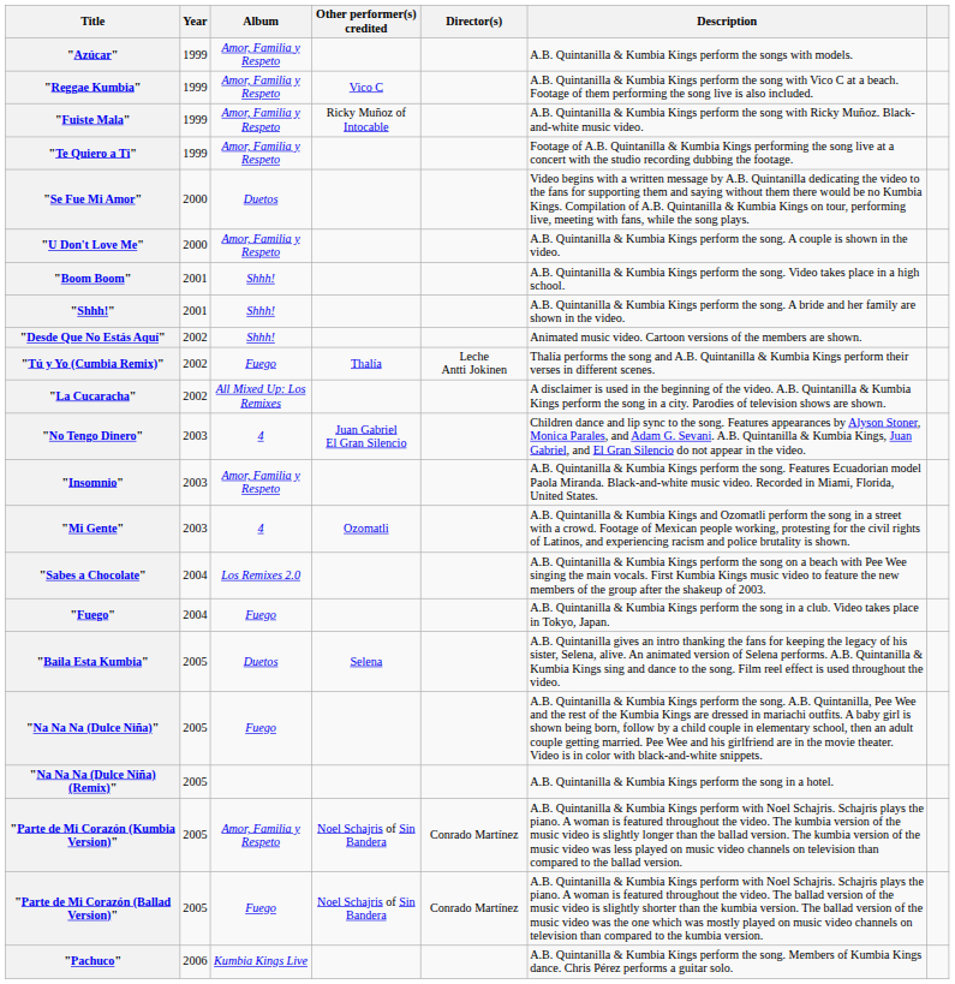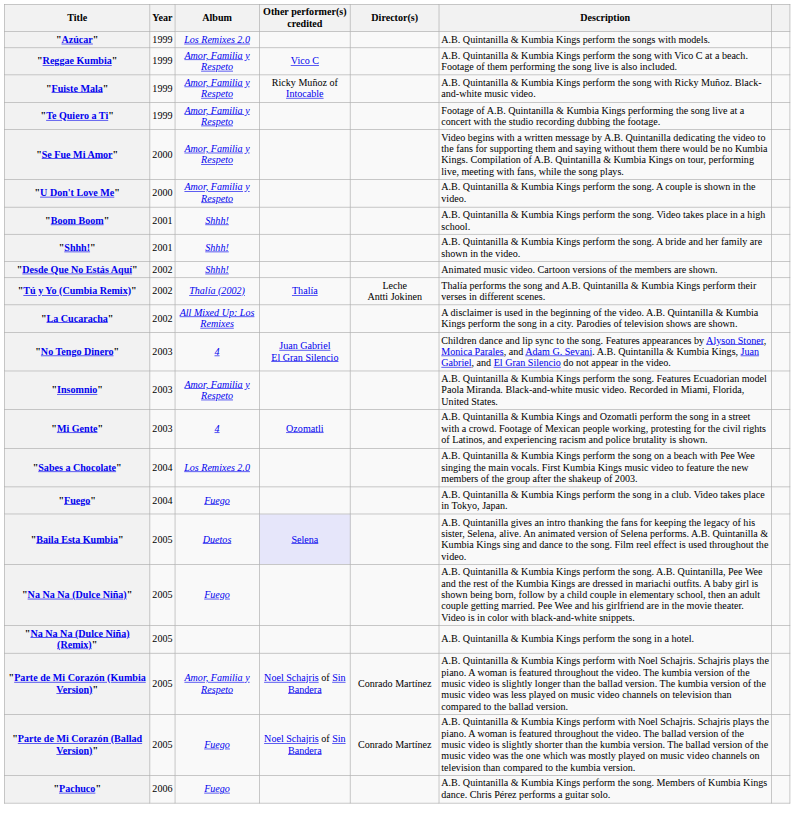 <table class="wikitable sortable plainrowheaders" style="text-align:center;">
 <tr>
 <th scope="col" style="width:18em;">Title</th>
 <th scope="col" style="width:2em;">Year</th>
 <th scope="col" style="width:10em;">Album</th>
 <th scope="col" style="width:10em;">Other performer(s) credited</th>
 <th scope="col" style="width:10em;">Director(s)</th>
 <th scope="col" style="width:45em;" class="unsortable">Description</th>
 <th scope="col" style="width:2em;" class="unsortable"></th>
 </tr>
 <tr>
 <th scope="row">"<a href='#'>Azúcar</a>"</th>
 <td>1999</td>
-<td><em><a href='#'>Amor, Familia y Respeto</a></em></td>
+<td><em><a href='#'>Los Remixes 2.0</a></em></td>
 <td></td>
 <td></td>
 <td style="text-align:left;">A.B. Quintanilla & Kumbia Kings perform the songs with models.</td>
 <td></td>
 </tr>
 <tr>
 <th scope="row">"<a href='#'>Reggae Kumbia</a>"</th>
 <td>1999</td>
 <td><em><a href='#'>Amor, Familia y Respeto</a></em></td>
 <td><a href='#'>Vico C</a></td>
 <td></td>
 <td style="text-align:left;">A.B. Quintanilla & Kumbia Kings perform the song with Vico C at a beach. Footage of them performing the song live is also included.</td>
 <td></td>
 </tr>
 <tr>
 <th scope="row">"<a href='#'>Fuiste Mala</a>"</th>
 <td>1999</td>
 <td><em><a href='#'>Amor, Familia y Respeto</a></em></td>
 <td>Ricky Muñoz of <a href='#'>Intocable</a></td>
 <td></td>
 <td style="text-align:left;">A.B. Quintanilla & Kumbia Kings perform the song with Ricky Muñoz. Black-and-white music video.</td>
 <td></td>
 </tr>
 <tr>
 <th scope="row">"<a href='#'>Te Quiero a Ti</a>"</th>
 <td>1999</td>
 <td><em><a href='#'>Amor, Familia y Respeto</a></em></td>
 <td></td>
 <td></td>
 <td style="text-align:left;">Footage of A.B. Quintanilla & Kumbia Kings performing the song live at a concert with the studio recording dubbing the footage.</td>
 <td></td>
 </tr>
 <tr>
 <th scope="row">"<a href='#'>Se Fue Mi Amor</a>"</th>
 <td>2000</td>
-<td><em><a href='#'>Duetos</a></em></td>
+<td><em><a href='#'>Amor, Familia y Respeto</a></em></td>
 <td></td>
 <td></td>
 <td style="text-align:left;">Video begins with a written message by A.B. Quintanilla dedicating the video to the fans for supporting them and saying without them there would be no Kumbia Kings. Compilation of A.B. Quintanilla & Kumbia Kings on tour, performing live, meeting with fans, while the song plays.</td>
 <td></td>
 </tr>
 <tr>
 <th scope="row">"<a href='#'>U Don't Love Me</a>"</th>
 <td>2000</td>
 <td><em><a href='#'>Amor, Familia y Respeto</a></em></td>
 <td></td>
 <td></td>
 <td style="text-align:left;">A.B. Quintanilla & Kumbia Kings perform the song. A couple is shown in the video.</td>
 <td></td>
 </tr>
 <tr>
 <th scope="row">"<a href='#'>Boom Boom</a>"</th>
 <td>2001</td>
 <td><em><a href='#'>Shhh!</a></em></td>
 <td></td>
 <td></td>
 <td style="text-align:left;">A.B. Quintanilla & Kumbia Kings perform the song. Video takes place in a high school.</td>
 <td></td>
 </tr>
 <tr>
 <th scope="row">"<a href='#'>Shhh!</a>"</th>
 <td>2001</td>
 <td><em><a href='#'>Shhh!</a></em></td>
 <td></td>
 <td></td>
 <td style="text-align:left;">A.B. Quintanilla & Kumbia Kings perform the song. A bride and her family are shown in the video.</td>
 <td></td>
 </tr>
 <tr>
 <th scope="row">"<a href='#'>Desde Que No Estás Aquí</a>"</th>
 <td>2002</td>
 <td><em><a href='#'>Shhh!</a></em></td>
 <td></td>
 <td></td>
 <td style="text-align:left;">Animated music video. Cartoon versions of the members are shown.</td>
 <td></td>
 </tr>
 <tr>
 <th scope="row">"<a href='#'>Tú y Yo (Cumbia Remix)</a>"</th>
 <td>2002</td>
-<td><em><a href='#'>Fuego</a></em></td>
+<td><em><a href='#'>Thalía (2002)</a></em></td>
 <td><a href='#'>Thalía</a></td>
 <td>Leche<br>Antti Jokinen</td>
 <td style="text-align:left;">Thalía performs the song and A.B. Quintanilla & Kumbia Kings perform their verses in different scenes.</td>
 <td></td>
 </tr>
 <tr>
 <th scope="row">"<a href='#'>La Cucaracha</a>"</th>
 <td>2002</td>
 <td><em><a href='#'>All Mixed Up: Los Remixes</a></em></td>
 <td></td>
 <td></td>
 <td style="text-align:left;">A disclaimer is used in the beginning of the video. A.B. Quintanilla & Kumbia Kings perform the song in a city. Parodies of television shows are shown.</td>
 <td></td>
 </tr>
 <tr>
 <th scope="row">"<a href='#'>No Tengo Dinero</a>"</th>
 <td>2003</td>
 <td><em><a href='#'>4</a></em></td>
 <td><a href='#'>Juan Gabriel</a><br><a href='#'>El Gran Silencio</a></td>
 <td></td>
 <td style="text-align:left;">Children dance and lip sync to the song. Features appearances by <a href='#'>Alyson Stoner</a>, <a href='#'>Monica Parales</a>, and <a href='#'>Adam G. Sevani</a>. A.B. Quintanilla & Kumbia Kings, <a href='#'>Juan Gabriel</a>, and <a href='#'>El Gran Silencio</a> do not appear in the video.</td>
 <td></td>
 </tr>
 <tr>
 <th scope="row">"<a href='#'>Insomnio</a>"</th>
 <td>2003</td>
 <td><em><a href='#'>Amor, Familia y Respeto</a></em></td>
 <td></td>
 <td></td>
 <td style="text-align:left;">A.B. Quintanilla & Kumbia Kings perform the song. Features Ecuadorian model Paola Miranda. Black-and-white music video. Recorded in Miami, Florida, United States.</td>
 <td></td>
 </tr>
 <tr>
 <th scope="row">"<a href='#'>Mi Gente</a>"</th>
 <td>2003</td>
 <td><em><a href='#'>4</a></em></td>
 <td><a href='#'>Ozomatli</a></td>
 <td></td>
 <td style="text-align:left;">A.B. Quintanilla & Kumbia Kings and Ozomatli perform the song in a street with a crowd. Footage of Mexican people working, protesting for the civil rights of Latinos, and experiencing racism and police brutality is shown.</td>
 <td></td>
 </tr>
 <tr>
 <th scope="row">"<a href='#'>Sabes a Chocolate</a>"</th>
 <td>2004</td>
 <td><em><a href='#'>Los Remixes 2.0</a></em></td>
 <td></td>
 <td></td>
 <td style="text-align:left;">A.B. Quintanilla & Kumbia Kings perform the song on a beach with Pee Wee singing the main vocals. First Kumbia Kings music video to feature the new members of the group after the shakeup of 2003.</td>
 <td></td>
 </tr>
 <tr>
 <th scope="row">"<a href='#'>Fuego</a>"</th>
 <td>2004</td>
 <td><em><a href='#'>Fuego</a></em></td>
 <td></td>
 <td></td>
 <td style="text-align:left;">A.B. Quintanilla & Kumbia Kings perform the song in a club. Video takes place in Tokyo, Japan.</td>
 <td></td>
 </tr>
 <tr>
 <th scope="row">"<a href='#'>Baila Esta Kumbia</a>"</th>
 <td>2005</td>
 <td><em><a href='#'>Duetos</a></em></td>
-<td><a href='#'>Selena</a></td>
+<td style="background: lavender;"><a href='#'>Selena</a></td>
 <td></td>
 <td style="text-align:left;">A.B. Quintanilla gives an intro thanking the fans for keeping the legacy of his sister, Selena, alive. An animated version of Selena performs. A.B. Quintanilla & Kumbia Kings sing and dance to the song. Film reel effect is used throughout the video.</td>
 <td></td>
 </tr>
 <tr>
 <th scope="row">"<a href='#'>Na Na Na (Dulce Niña)</a>"</th>
 <td>2005</td>
 <td><em><a href='#'>Fuego</a></em></td>
 <td></td>
 <td></td>
 <td style="text-align:left;">A.B. Quintanilla & Kumbia Kings perform the song. A.B. Quintanilla, Pee Wee and the rest of the Kumbia Kings are dressed in mariachi outfits. A baby girl is shown being born, follow by a child couple in elementary school, then an adult couple getting married. Pee Wee and his girlfriend are in the movie theater. Video is in color with black-and-white snippets.</td>
 <td></td>
 </tr>
 <tr>
 <th scope="row">"<a href='#'>Na Na Na (Dulce Niña) (Remix)</a>"</th>
 <td>2005</td>
 <td></td>
 <td></td>
 <td></td>
 <td style="text-align:left;">A.B. Quintanilla & Kumbia Kings perform the song in a hotel.</td>
 <td></td>
 </tr>
 <tr>
 <th scope="row">"<a href='#'>Parte de Mi Corazón (Kumbia Version)</a>"</th>
 <td>2005</td>
 <td><em><a href='#'>Amor, Familia y Respeto</a></em></td>
 <td><a href='#'>Noel Schajris</a> of <a href='#'>Sin Bandera</a></td>
 <td>Conrado Martínez</td>
 <td style="text-align:left;">A.B. Quintanilla & Kumbia Kings perform with Noel Schajris. Schajris plays the piano. A woman is featured throughout the video. The kumbia version of the music video is slightly longer than the ballad version. The kumbia version of the music video was less played on music video channels on television than compared to the ballad version.</td>
 <td></td>
 </tr>
 <tr>
 <th scope="row">"<a href='#'>Parte de Mi Corazón (Ballad Version)</a>"</th>
 <td>2005</td>
 <td><em><a href='#'>Fuego</a></em></td>
 <td><a href='#'>Noel Schajris</a> of <a href='#'>Sin Bandera</a></td>
 <td>Conrado Martínez</td>
 <td style="text-align:left;">A.B. Quintanilla & Kumbia Kings perform with Noel Schajris. Schajris plays the piano. A woman is featured throughout the video. The ballad version of the music video is slightly shorter than the kumbia version. The ballad version of the music video was the one which was mostly played on music video channels on television than compared to the kumbia version.</td>
 <td></td>
 </tr>
 <tr>
 <th scope="row">"<a href='#'>Pachuco</a>"</th>
 <td>2006</td>
-<td><em><a href='#'>Kumbia Kings Live</a></em></td>
+<td><em><a href='#'>Fuego</a></em></td>
 <td></td>
 <td></td>
 <td style="text-align:left;">A.B. Quintanilla & Kumbia Kings perform the song. Members of Kumbia Kings dance. Chris Pérez performs a guitar solo.</td>
 <td></td>
 </tr>
 </table>
